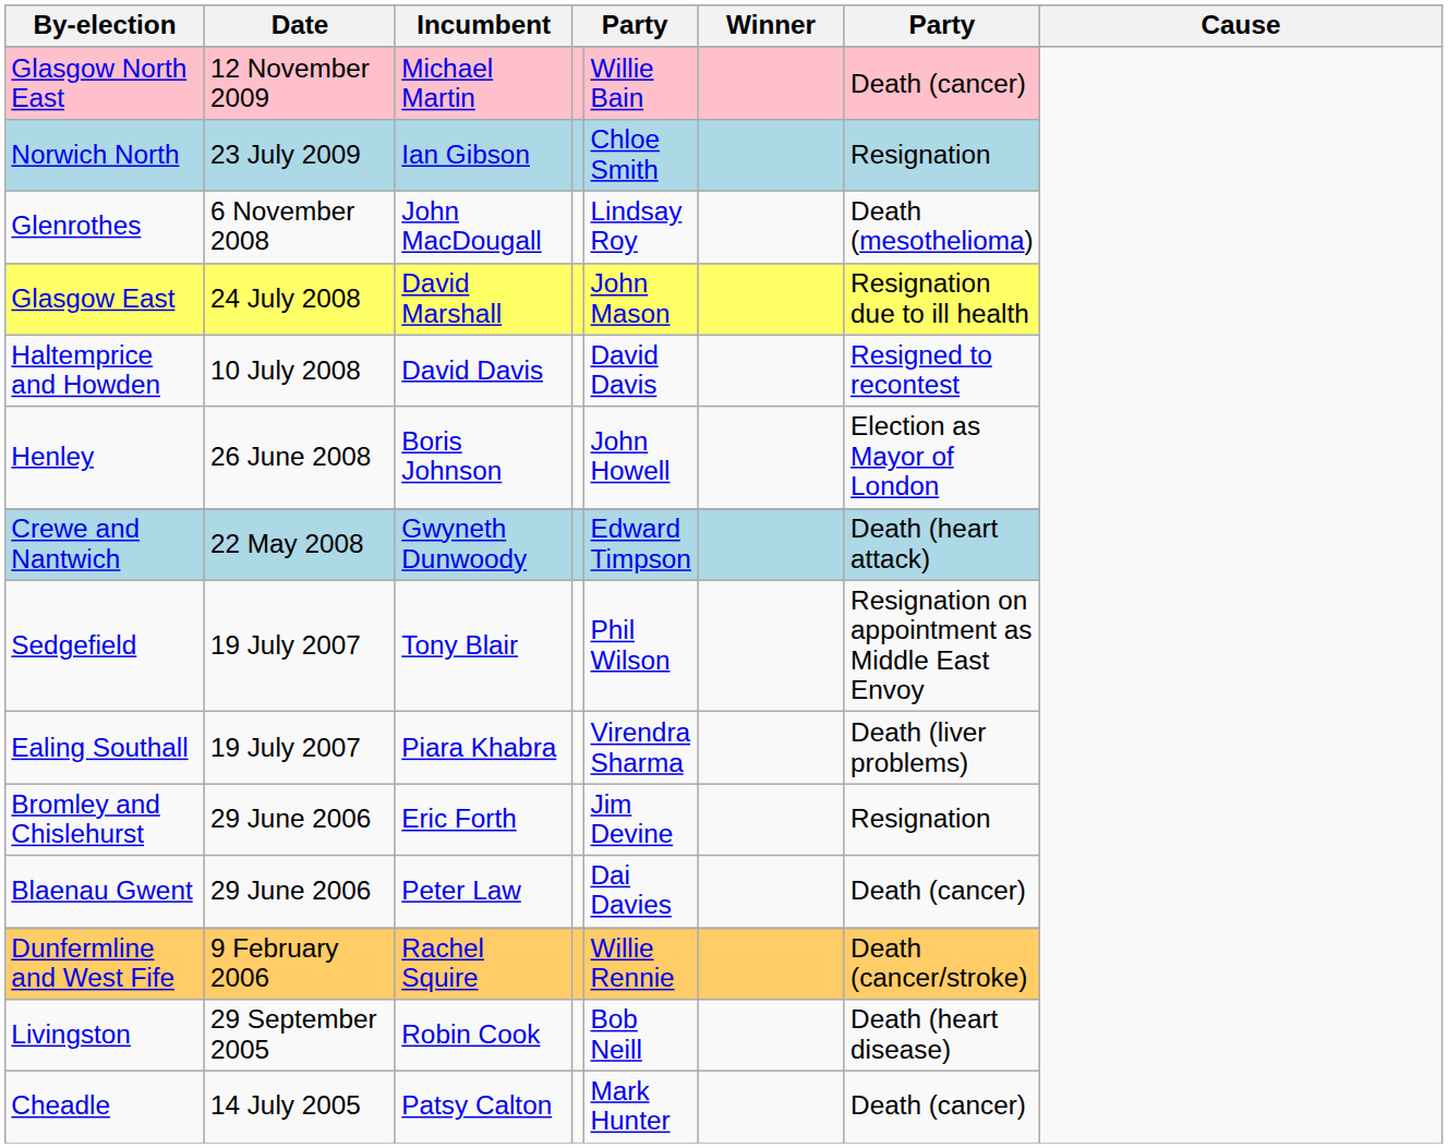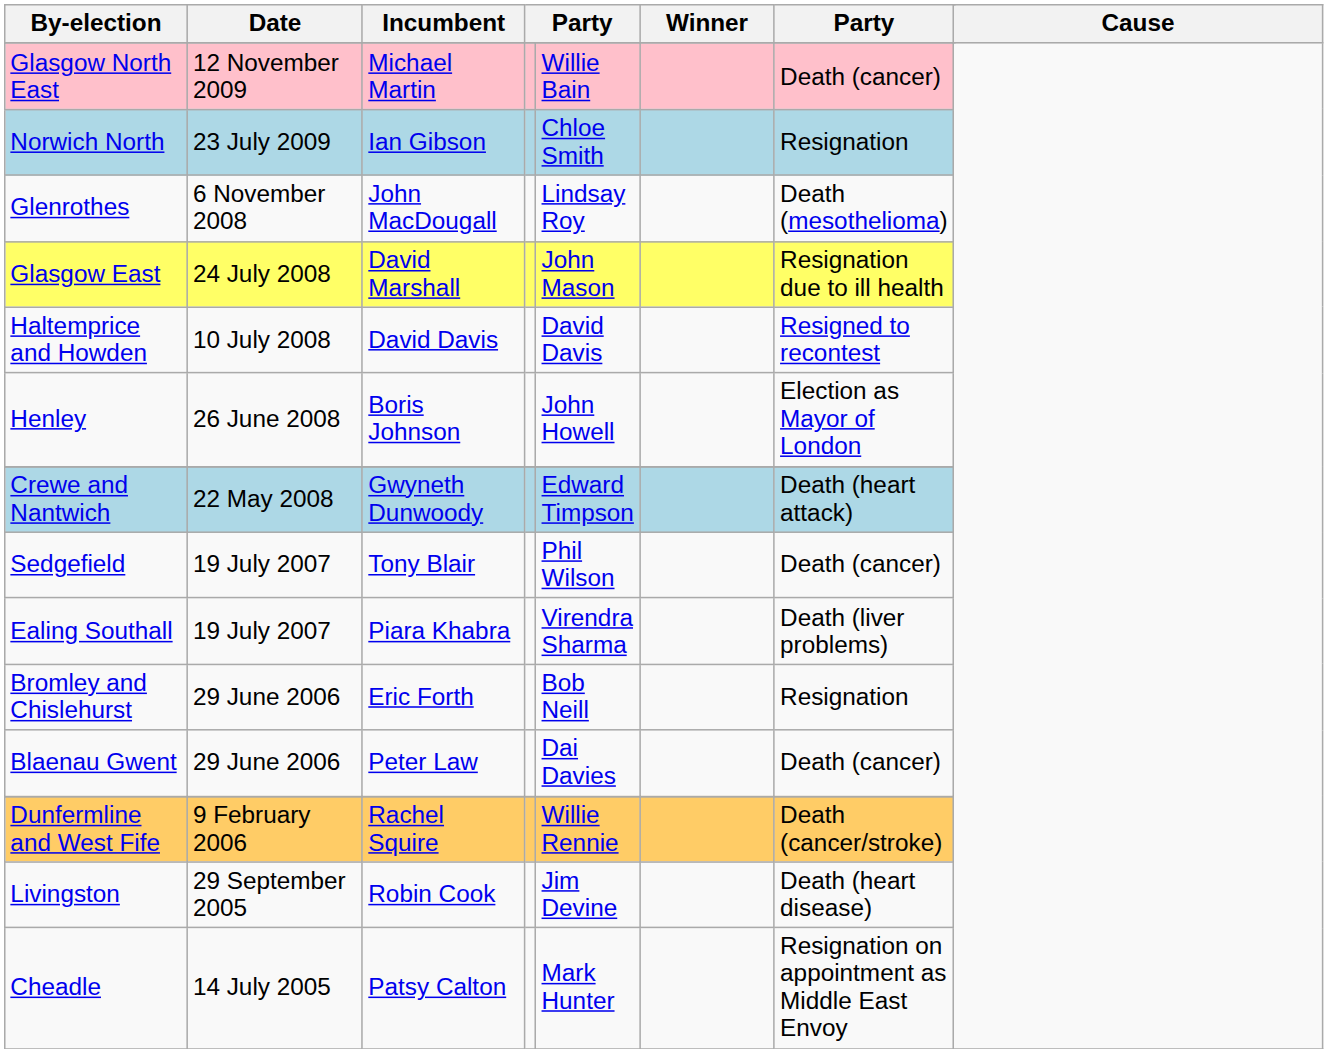 <table class="wikitable sortable">
 <tr>
 <th ! scope="col" style="width: 150px;">By-election</th>
 <th ! scope="col" style="width: 150px;">Date</th>
 <th ! scope="col" style="width: 120px;">Incumbent</th>
 <th ! scope="col" style="width: 50px;" colspan=2>Party</th>
 <th ! scope="col" style="width: 120px;">Winner</th>
 <th ! scope="col" style="width: 50px;" colspan=2>Party</th>
 <th ! scope="col" style="width: 500px;">Cause</th>
 </tr>
 <tr>
 </tr>
 <tr bgcolor=pink>
 <td><a href='#'>Glasgow North East</a></td>
 <td>12 November 2009</td>
 <td><a href='#'>Michael Martin</a></td>
 <td></td>
 <td><a href='#'>Willie Bain</a></td>
 <td></td>
 <td>Death (cancer)</td>
 </tr>
 <tr bgcolor=lightblue>
 <td><a href='#'>Norwich North</a></td>
 <td>23 July 2009</td>
 <td><a href='#'>Ian Gibson</a></td>
 <td></td>
 <td><a href='#'>Chloe Smith</a></td>
 <td></td>
 <td>Resignation</td>
 </tr>
 <tr>
 <td><a href='#'>Glenrothes</a></td>
 <td>6 November 2008</td>
 <td><a href='#'>John MacDougall</a></td>
 <td></td>
 <td><a href='#'>Lindsay Roy</a></td>
 <td></td>
 <td>Death (<a href='#'>mesothelioma</a>)</td>
 </tr>
 <tr bgcolor=FFFF66>
 <td><a href='#'>Glasgow East</a></td>
 <td>24 July 2008</td>
 <td><a href='#'>David Marshall</a></td>
 <td></td>
 <td><a href='#'>John Mason</a></td>
 <td></td>
 <td>Resignation due to ill health</td>
 </tr>
 <tr>
 <td><a href='#'>Haltemprice and Howden</a></td>
 <td>10 July 2008</td>
 <td><a href='#'>David Davis</a></td>
 <td></td>
 <td><a href='#'>David Davis</a></td>
 <td></td>
 <td><a href='#'>Resigned to recontest</a></td>
 </tr>
 <tr>
 <td><a href='#'>Henley</a></td>
 <td>26 June 2008</td>
 <td><a href='#'>Boris Johnson</a></td>
 <td></td>
 <td><a href='#'>John Howell</a></td>
 <td></td>
 <td>Election as <a href='#'>Mayor of London</a></td>
 </tr>
 <tr>
 </tr>
 <tr bgcolor=lightblue>
 <td><a href='#'>Crewe and Nantwich</a></td>
 <td>22 May 2008</td>
 <td><a href='#'>Gwyneth Dunwoody</a></td>
 <td></td>
 <td><a href='#'>Edward Timpson</a></td>
 <td></td>
 <td>Death (heart attack)</td>
 </tr>
 <tr>
 <td><a href='#'>Sedgefield</a></td>
 <td>19 July 2007</td>
 <td><a href='#'>Tony Blair</a></td>
 <td></td>
 <td><a href='#'>Phil Wilson</a></td>
 <td></td>
-<td>Resignation on appointment as Middle East Envoy</td>
+<td>Death (cancer)</td>
 </tr>
 <tr>
 <td><a href='#'>Ealing Southall</a></td>
 <td>19 July 2007</td>
 <td><a href='#'>Piara Khabra</a></td>
 <td></td>
 <td><a href='#'>Virendra Sharma</a></td>
 <td></td>
 <td>Death (liver problems)</td>
 </tr>
 <tr>
 <td><a href='#'>Bromley and Chislehurst</a></td>
 <td>29 June 2006</td>
 <td><a href='#'>Eric Forth</a></td>
 <td></td>
-<td><a href='#'>Jim Devine</a></td>
+<td><a href='#'>Bob Neill</a></td>
 <td></td>
 <td>Resignation</td>
 </tr>
 <tr>
 <td><a href='#'>Blaenau Gwent</a></td>
 <td>29 June 2006</td>
 <td><a href='#'>Peter Law</a></td>
 <td></td>
 <td><a href='#'>Dai Davies</a></td>
 <td></td>
 <td>Death (cancer)</td>
 </tr>
 <tr>
 </tr>
 <tr bgcolor=ffcc66>
 <td><a href='#'>Dunfermline and West Fife</a></td>
 <td>9 February 2006</td>
 <td><a href='#'>Rachel Squire</a></td>
 <td></td>
 <td><a href='#'>Willie Rennie</a></td>
 <td></td>
 <td>Death (cancer/stroke)</td>
 </tr>
 <tr>
 <td><a href='#'>Livingston</a></td>
 <td>29 September 2005</td>
 <td><a href='#'>Robin Cook</a></td>
 <td></td>
-<td><a href='#'>Bob Neill</a></td>
+<td><a href='#'>Jim Devine</a></td>
 <td></td>
 <td>Death (heart disease)</td>
 </tr>
 <tr>
 <td><a href='#'>Cheadle</a></td>
 <td>14 July 2005</td>
 <td><a href='#'>Patsy Calton</a></td>
 <td></td>
 <td><a href='#'>Mark Hunter</a></td>
 <td></td>
-<td>Death (cancer)</td>
+<td>Resignation on appointment as Middle East Envoy</td>
 </tr>
 </table>
